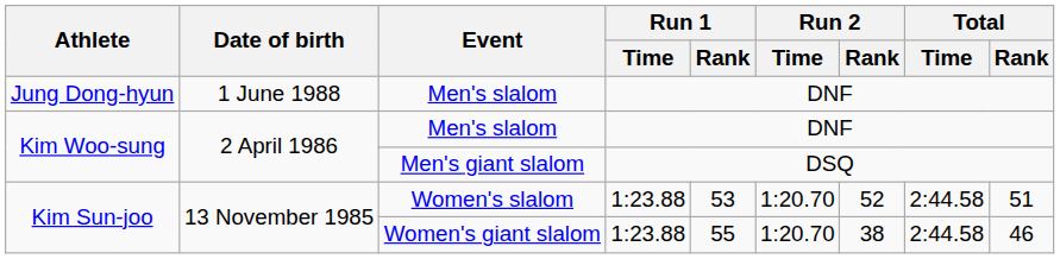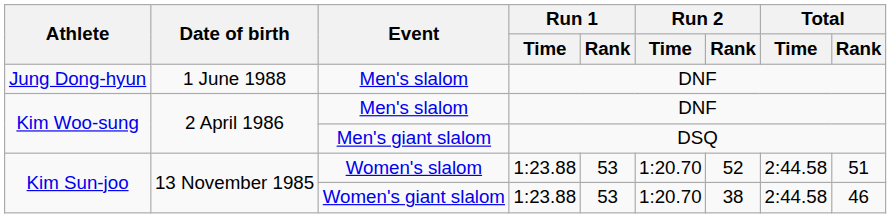 <table class="wikitable" style="text-align:center">
 <tr>
 <th rowspan="2">Athlete</th>
 <th rowspan="2">Date of birth</th>
 <th rowspan="2">Event</th>
 <th colspan="2">Run 1</th>
 <th colspan="2">Run 2</th>
 <th colspan="2">Total</th>
 </tr>
 <tr>
 <th>Time</th>
 <th>Rank</th>
 <th>Time</th>
 <th>Rank</th>
 <th>Time</th>
 <th>Rank</th>
 </tr>
 <tr>
 <td><a href='#'>Jung Dong-hyun</a></td>
 <td>1 June 1988</td>
 <td><a href='#'>Men's slalom</a></td>
 <td colspan=6>DNF</td>
 </tr>
 <tr>
 <td rowspan=2><a href='#'>Kim Woo-sung</a></td>
 <td rowspan=2>2 April 1986</td>
 <td><a href='#'>Men's slalom</a></td>
 <td colspan=6>DNF</td>
 </tr>
 <tr>
 <td><a href='#'>Men's giant slalom</a></td>
 <td colspan=6>DSQ</td>
 </tr>
 <tr>
 <td rowspan=2><a href='#'>Kim Sun-joo</a></td>
 <td rowspan=2>13 November 1985</td>
 <td><a href='#'>Women's slalom</a></td>
 <td align="center">1:23.88</td>
 <td>53</td>
 <td>1:20.70</td>
 <td>52</td>
 <td>2:44.58</td>
 <td>51</td>
 </tr>
 <tr>
 <td><a href='#'>Women's giant slalom</a></td>
 <td align="center">1:23.88</td>
-<td>55</td>
+<td>53</td>
 <td>1:20.70</td>
 <td>38</td>
 <td>2:44.58</td>
 <td>46</td>
 </tr>
 </table>
